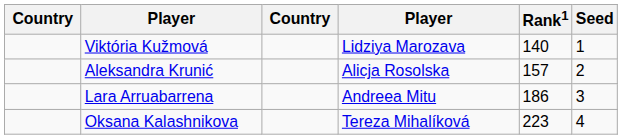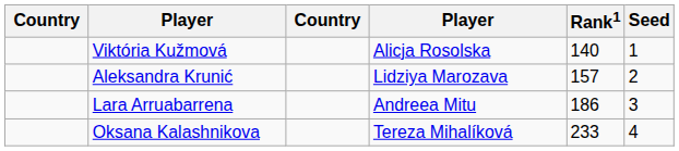 <table class="sortable wikitable">
 <tr>
 <th width="70">Country</th>
 <th width="175">Player</th>
 <th width="70">Country</th>
 <th width="175">Player</th>
 <th>Rank<sup>1</sup></th>
 <th>Seed</th>
 </tr>
 <tr>
 <td></td>
 <td><a href='#'>Viktória Kužmová</a></td>
 <td></td>
-<td><a href='#'>Lidziya Marozava</a></td>
+<td><a href='#'>Alicja Rosolska</a></td>
 <td>140</td>
 <td>1</td>
 </tr>
 <tr>
 <td></td>
 <td><a href='#'>Aleksandra Krunić</a></td>
 <td></td>
-<td><a href='#'>Alicja Rosolska</a></td>
+<td><a href='#'>Lidziya Marozava</a></td>
 <td>157</td>
 <td>2</td>
 </tr>
 <tr>
 <td></td>
 <td><a href='#'>Lara Arruabarrena</a></td>
 <td></td>
 <td><a href='#'>Andreea Mitu</a></td>
 <td>186</td>
 <td>3</td>
 </tr>
 <tr>
 <td></td>
 <td><a href='#'>Oksana Kalashnikova</a></td>
 <td></td>
 <td><a href='#'>Tereza Mihalíková</a></td>
-<td>223</td>
+<td>233</td>
 <td>4</td>
 </tr>
 </table>
